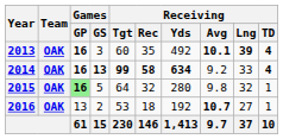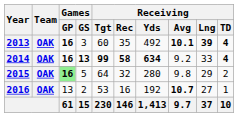 <table class="wikitable" style="text-align:center">
 <tr>
 <th rowspan="2">Year</th>
 <th rowspan="2">Team</th>
 <th colspan="2">Games</th>
 <th colspan="6">Receiving</th>
 </tr>
 <tr>
 <th>GP</th>
 <th>GS</th>
 <th>Tgt</th>
 <th>Rec</th>
 <th>Yds</th>
 <th>Avg</th>
 <th>Lng</th>
 <th>TD</th>
 </tr>
 <tr>
 <th><a href='#'>2013</a></th>
 <th><a href='#'>OAK</a></th>
 <td><strong>16</strong></td>
 <td>3</td>
 <td>60</td>
 <td>35</td>
 <td>492</td>
 <td><strong>10.1</strong></td>
 <td><strong>39</strong></td>
 <td><strong>4</strong></td>
 </tr>
 <tr>
 <th><a href='#'>2014</a></th>
 <th><a href='#'>OAK</a></th>
 <td><strong>16</strong></td>
 <td><strong>13</strong></td>
 <td><strong>99</strong></td>
 <td><strong>58</strong></td>
 <td><strong>634</strong></td>
 <td>9.2</td>
 <td>33</td>
 <td><strong>4</strong></td>
 </tr>
 <tr>
 <th><a href='#'>2015</a></th>
 <th><a href='#'>OAK</a></th>
 <td style="background: lightgreen;"><strong>16</strong></td>
 <td>5</td>
 <td>64</td>
 <td>32</td>
 <td>280</td>
 <td>9.8</td>
-<td>32</td>
-<td>1</td>
+<td>29</td>
+<td>2</td>
 </tr>
 <tr>
 <th><a href='#'>2016</a></th>
 <th><a href='#'>OAK</a></th>
 <td>13</td>
 <td>2</td>
 <td>53</td>
-<td>18</td>
+<td>16</td>
 <td>192</td>
 <td><strong>10.7</strong></td>
 <td>27</td>
 <td>1</td>
 </tr>
 <tr>
 <th colspan="2"></th>
 <th>61</th>
 <th>15</th>
 <th>230</th>
 <th>146</th>
 <th>1,413</th>
 <th>9.7</th>
 <th>37</th>
 <th>10</th>
 </tr>
 </table>
